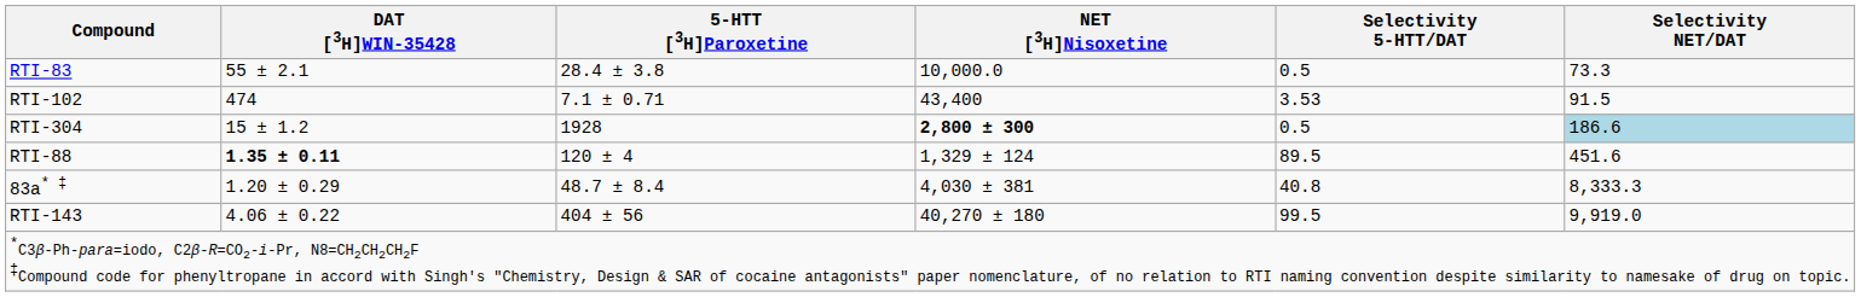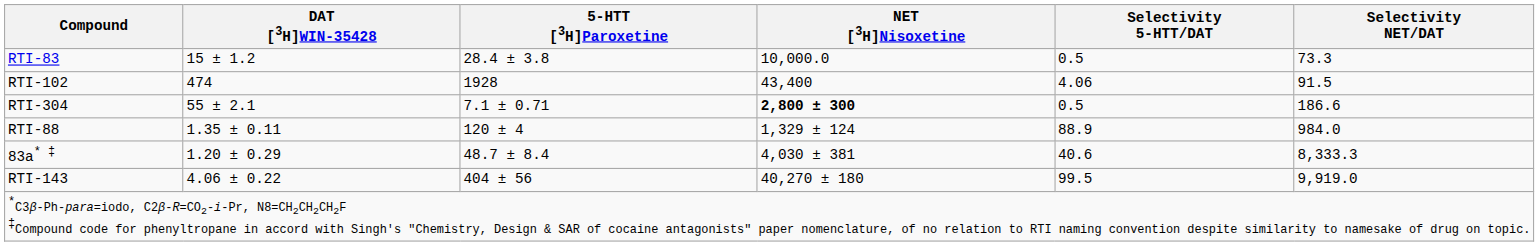 <table class="wikitable sortable">
 <tr>
 <th>Compound</th>
 <th>DAT<br>[<sup>3</sup>H]<a href='#'>WIN-35428</a></th>
 <th>5-HTT<br>[<sup>3</sup>H]<a href='#'>Paroxetine</a></th>
 <th>NET<br>[<sup>3</sup>H]<a href='#'>Nisoxetine</a></th>
 <th>Selectivity<br>5-HTT/DAT</th>
 <th>Selectivity<br>NET/DAT</th>
 </tr>
 <tr>
 <td><a href='#'>RTI-83</a></td>
-<td>55 ± 2.1</td>
+<td>15 ± 1.2</td>
 <td>28.4 ± 3.8</td>
 <td>10,000.0</td>
 <td>0.5</td>
 <td>73.3</td>
 </tr>
 <tr>
 <td>RTI-102</td>
 <td>474</td>
-<td>7.1 ± 0.71</td>
+<td>1928</td>
 <td>43,400</td>
-<td>3.53</td>
+<td>4.06</td>
 <td>91.5</td>
 </tr>
 <tr>
 <td>RTI-304</td>
-<td>15 ± 1.2</td>
-<td>1928</td>
+<td>55 ± 2.1</td>
+<td>7.1 ± 0.71</td>
 <td><strong>2,800 ± 300</strong></td>
 <td>0.5</td>
-<td style="background: lightblue;">186.6</td>
+<td>186.6</td>
 </tr>
 <tr>
 <td>RTI-88</td>
-<td><strong>1.35 ± 0.11</strong></td>
+<td>1.35 ± 0.11</td>
 <td>120 ± 4</td>
 <td>1,329 ± 124</td>
-<td>89.5</td>
-<td>451.6</td>
+<td>88.9</td>
+<td>984.0</td>
 </tr>
 <tr>
 <td>83a<sup>* ‡</sup></td>
 <td>1.20 ± 0.29</td>
 <td>48.7 ± 8.4</td>
 <td>4,030 ± 381</td>
-<td>40.8</td>
+<td>40.6</td>
 <td>8,333.3</td>
 </tr>
 <tr>
 <td>RTI-143</td>
 <td>4.06 ± 0.22</td>
 <td>404 ± 56</td>
 <td>40,270 ± 180</td>
 <td>99.5</td>
 <td>9,919.0</td>
 </tr>
 <tr>
 <td colspan=9><sup>*</sup><small>C3<em>β</em>-Ph-<em>para</em>=iodo, C2<em>β</em>-<em>R</em>=CO<sub>2</sub>-<em>i</em>-Pr, N8=CH<sub>2</sub>CH<sub>2</sub>CH<sub>2</sub>F</small><br><sup>‡</sup><small>Compound code for phenyltropane in accord with Singh's "Chemistry, Design & SAR of cocaine antagonists" paper nomenclature, of no relation to RTI naming convention despite similarity to namesake of drug on topic.</small></td>
 </tr>
 </table>
